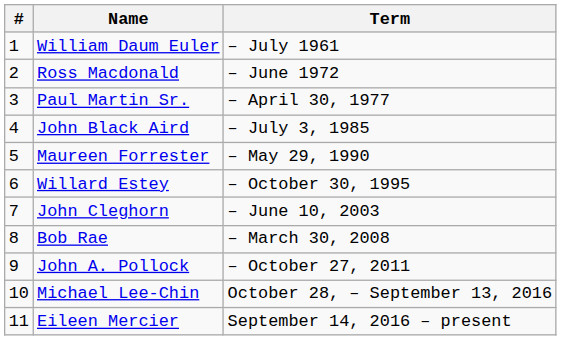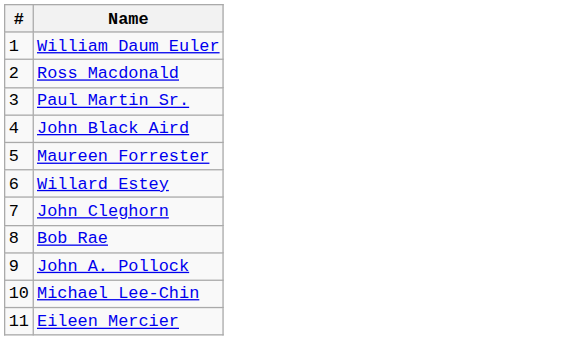 <table class="wikitable sortable" border="1">
 <tr>
 <th>#</th>
 <th>Name</th>
-<th>Term</th>
 </tr>
 <tr>
 <td>1</td>
 <td><a href='#'>William Daum Euler</a></td>
-<td> – July 1961</td>
 </tr>
 <tr>
 <td>2</td>
 <td><a href='#'>Ross Macdonald</a></td>
-<td> – June 1972</td>
 </tr>
 <tr>
 <td>3</td>
 <td><a href='#'>Paul Martin Sr.</a></td>
-<td> – April 30, 1977</td>
 </tr>
 <tr>
 <td>4</td>
 <td><a href='#'>John Black Aird</a></td>
-<td> – July 3, 1985</td>
 </tr>
 <tr>
 <td>5</td>
 <td><a href='#'>Maureen Forrester</a></td>
-<td> – May 29, 1990</td>
 </tr>
 <tr>
 <td>6</td>
 <td><a href='#'>Willard Estey</a></td>
-<td> – October 30, 1995</td>
 </tr>
 <tr>
 <td>7</td>
 <td><a href='#'>John Cleghorn</a></td>
-<td> – June 10, 2003</td>
 </tr>
 <tr>
 <td>8</td>
 <td><a href='#'>Bob Rae</a></td>
-<td> – March 30, 2008</td>
 </tr>
 <tr>
 <td>9</td>
 <td><a href='#'>John A. Pollock</a></td>
-<td> – October 27, 2011</td>
 </tr>
 <tr>
 <td>10</td>
 <td><a href='#'>Michael Lee-Chin</a></td>
-<td>October 28,  – September 13, 2016</td>
 </tr>
 <tr>
 <td>11</td>
 <td><a href='#'>Eileen Mercier</a></td>
-<td>September 14, 2016 – present</td>
 </tr>
 </table>
